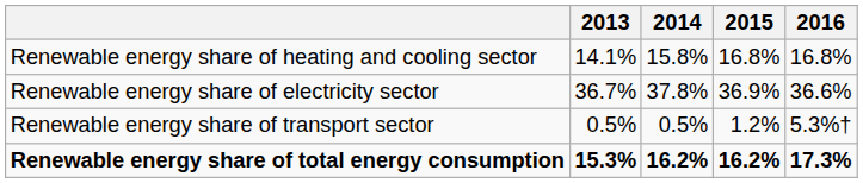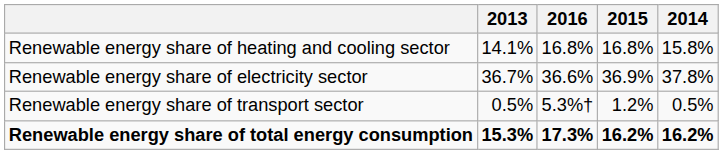 <table style="text-align: right" class="wikitable">
 <tr>
 <th></th>
 <th>2013</th>
+<th>2016</th>
+<th>2015</th>
 <th>2014</th>
-<th>2015</th>
-<th>2016</th>
 </tr>
 <tr>
 <td align=left>Renewable energy share of heating and cooling sector</td>
 <td>14.1%</td>
-<td>15.8%</td>
 <td>16.8%</td>
 <td>16.8%</td>
+<td>15.8%</td>
 </tr>
 <tr>
 <td align=left>Renewable energy share of electricity sector</td>
 <td>36.7%</td>
+<td>36.6%</td>
+<td>36.9%</td>
 <td>37.8%</td>
-<td>36.9%</td>
-<td>36.6%</td>
 </tr>
 <tr>
 <td align=left>Renewable energy share of transport sector</td>
 <td>0.5%</td>
+<td>5.3%†</td>
+<td>1.2%</td>
 <td>0.5%</td>
-<td>1.2%</td>
-<td>5.3%†</td>
 </tr>
 <tr>
 <td align=left><strong>Renewable energy share of total energy consumption</strong></td>
 <td><strong>15.3%</strong></td>
+<td><strong>17.3%</strong></td>
 <td><strong>16.2%</strong></td>
 <td><strong>16.2%</strong></td>
-<td><strong>17.3%</strong></td>
 </tr>
 </table>
